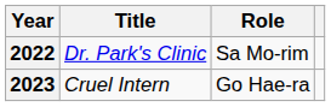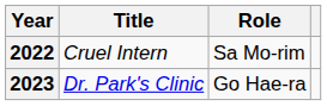 <table class="wikitable plainrowheaders">
 <tr>
 <th scope="col">Year</th>
 <th scope="col">Title</th>
 <th scope="col">Role</th>
 <th scope="col" class="unsortable"></th>
 </tr>
 <tr>
 <th scope="row">2022</th>
-<td><em><a href='#'>Dr. Park's Clinic</a></em></td>
+<td><em>Cruel Intern</em></td>
 <td>Sa Mo-rim</td>
 <td style="text-align:center"></td>
 </tr>
 <tr>
 <th scope="row">2023</th>
-<td><em>Cruel Intern</em></td>
+<td><em><a href='#'>Dr. Park's Clinic</a></em></td>
 <td>Go Hae-ra</td>
 <td style="text-align:center"></td>
 </tr>
 </table>
